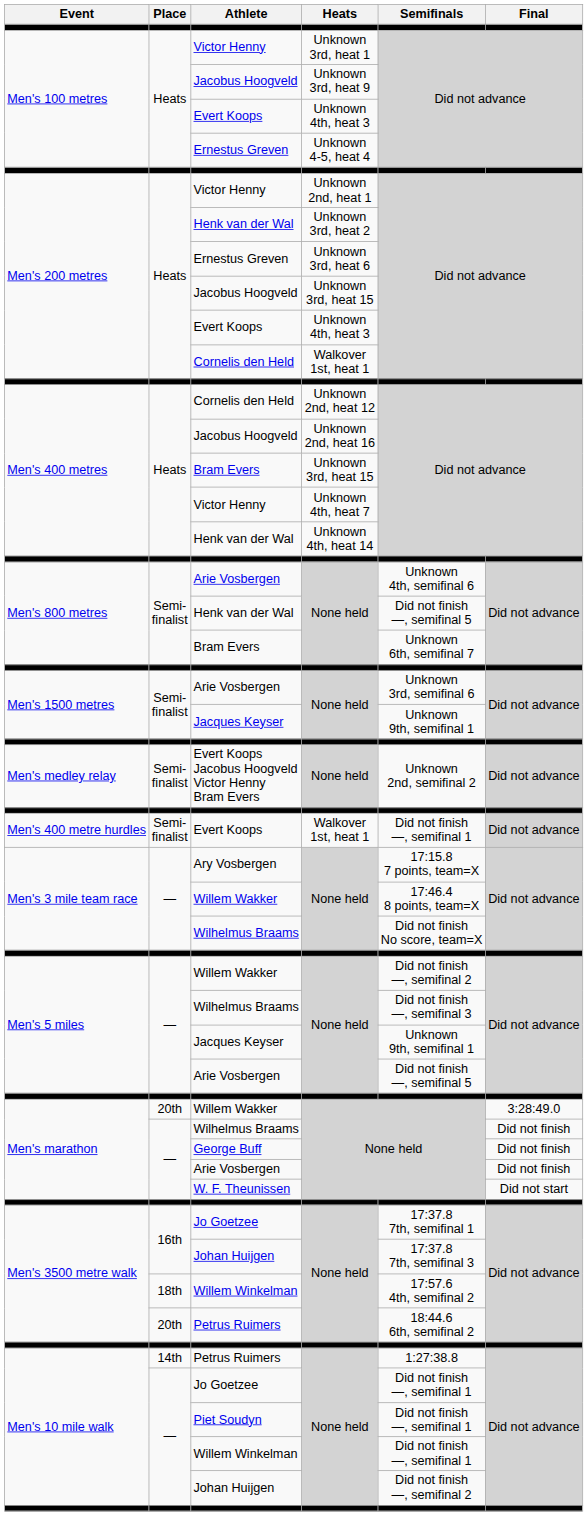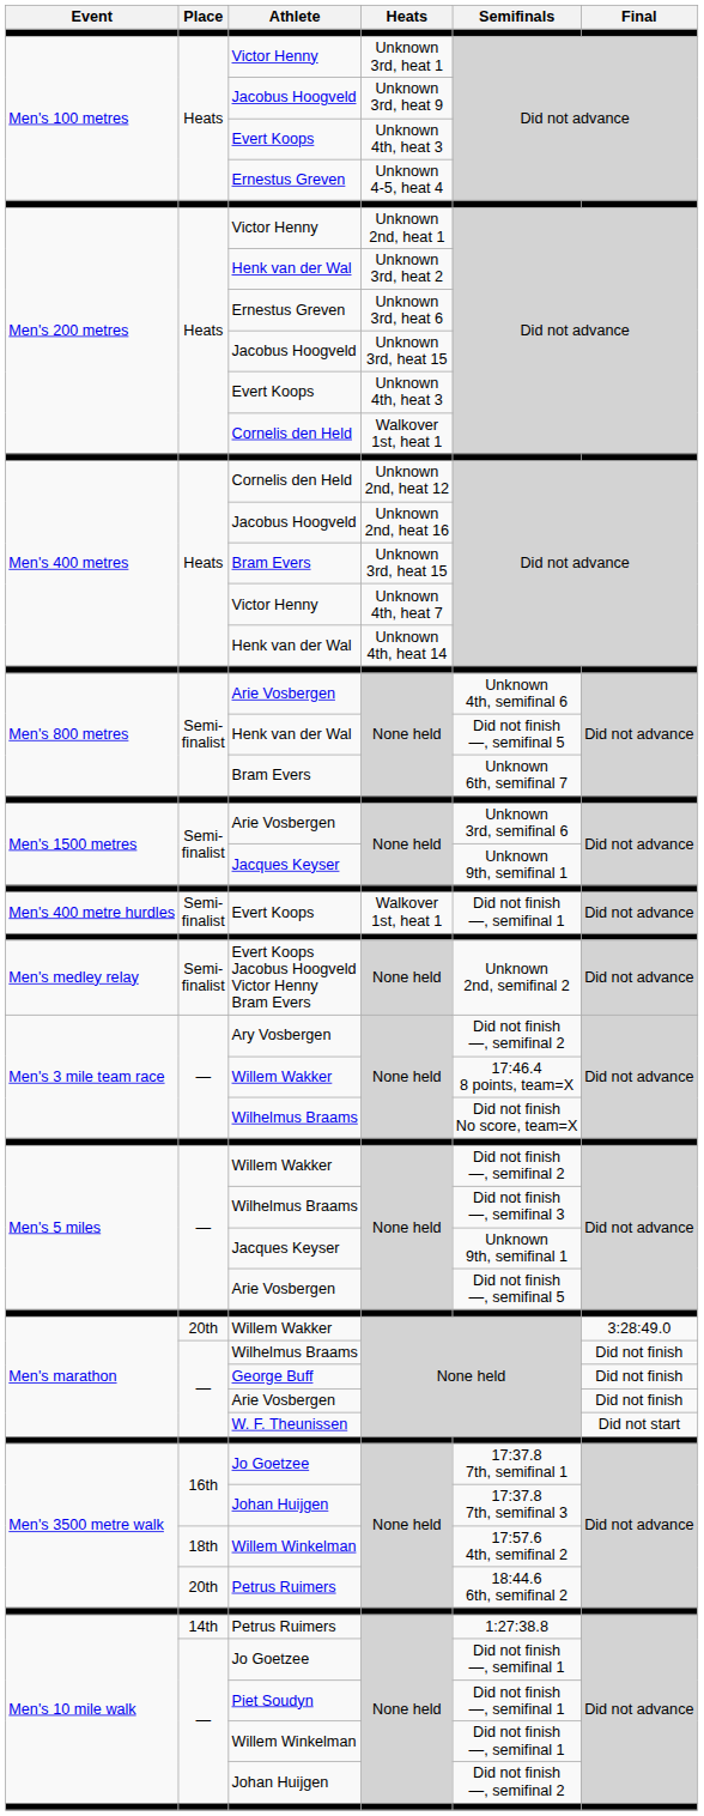 <table class=wikitable>
 <tr>
 <th>Event</th>
 <th>Place</th>
 <th>Athlete</th>
 <th>Heats</th>
 <th>Semifinals</th>
 <th>Final</th>
 </tr>
 <tr bgcolor=black>
 <td></td>
 <td></td>
 <td></td>
 <td></td>
 <td></td>
 <td></td>
 </tr>
 <tr align=center>
 <td rowspan=4 align=left><a href='#'>Men's 100 metres</a></td>
 <td rowspan=4>Heats</td>
 <td align=left><a href='#'>Victor Henny</a></td>
 <td>Unknown <br> 3rd, heat 1</td>
 <td rowspan=4 colspan=2 bgcolor=lightgray>Did not advance</td>
 </tr>
 <tr align=center>
 <td align=left><a href='#'>Jacobus Hoogveld</a></td>
 <td>Unknown <br> 3rd, heat 9</td>
 </tr>
 <tr align=center>
 <td align=left><a href='#'>Evert Koops</a></td>
 <td>Unknown <br> 4th, heat 3</td>
 </tr>
 <tr align=center>
 <td align=left><a href='#'>Ernestus Greven</a></td>
 <td>Unknown <br> 4-5, heat 4</td>
 </tr>
 <tr bgcolor=black>
 <td></td>
 <td></td>
 <td></td>
 <td></td>
 <td></td>
 <td></td>
 </tr>
 <tr align=center>
 <td rowspan=6 align=left><a href='#'>Men's 200 metres</a></td>
 <td rowspan=6>Heats</td>
 <td align=left>Victor Henny</td>
 <td>Unknown <br> 2nd, heat 1</td>
 <td rowspan=6 colspan=2 bgcolor=lightgray>Did not advance</td>
 </tr>
 <tr align=center>
 <td align=left><a href='#'>Henk van der Wal</a></td>
 <td>Unknown <br> 3rd, heat 2</td>
 </tr>
 <tr align=center>
 <td align=left>Ernestus Greven</td>
 <td>Unknown <br> 3rd, heat 6</td>
 </tr>
 <tr align=center>
 <td align=left>Jacobus Hoogveld</td>
 <td>Unknown <br> 3rd, heat 15</td>
 </tr>
 <tr align=center>
 <td align=left>Evert Koops</td>
 <td>Unknown <br> 4th, heat 3</td>
 </tr>
 <tr align=center>
 <td align=left><a href='#'>Cornelis den Held</a></td>
 <td>Walkover <br> 1st, heat 1</td>
 </tr>
 <tr bgcolor=black>
 <td></td>
 <td></td>
 <td></td>
 <td></td>
 <td></td>
 <td></td>
 </tr>
 <tr align=center>
 <td rowspan=5 align=left><a href='#'>Men's 400 metres</a></td>
 <td rowspan=5>Heats</td>
 <td align=left>Cornelis den Held</td>
 <td>Unknown <br> 2nd, heat 12</td>
 <td rowspan=5 colspan=2 bgcolor=lightgray>Did not advance</td>
 </tr>
 <tr align=center>
 <td align=left>Jacobus Hoogveld</td>
 <td>Unknown <br> 2nd, heat 16</td>
 </tr>
 <tr align=center>
 <td align=left><a href='#'>Bram Evers</a></td>
 <td>Unknown <br> 3rd, heat 15</td>
 </tr>
 <tr align=center>
 <td align=left>Victor Henny</td>
 <td>Unknown <br> 4th, heat 7</td>
 </tr>
 <tr align=center>
 <td align=left>Henk van der Wal</td>
 <td>Unknown <br> 4th, heat 14</td>
 </tr>
 <tr bgcolor=black>
 <td></td>
 <td></td>
 <td></td>
 <td></td>
 <td></td>
 <td></td>
 </tr>
 <tr align=center>
 <td rowspan=3 align=left><a href='#'>Men's 800 metres</a></td>
 <td rowspan=3>Semi-<br>finalist</td>
 <td align=left><a href='#'>Arie Vosbergen</a></td>
 <td rowspan=3 bgcolor=lightgray>None held</td>
 <td>Unknown <br> 4th, semifinal 6</td>
 <td rowspan=3 bgcolor=lightgray>Did not advance</td>
 </tr>
 <tr align=center>
 <td align=left>Henk van der Wal</td>
 <td>Did not finish <br> —, semifinal 5</td>
 </tr>
 <tr align=center>
 <td align=left>Bram Evers</td>
 <td>Unknown <br> 6th, semifinal 7</td>
 </tr>
 <tr bgcolor=black>
 <td></td>
 <td></td>
 <td></td>
 <td></td>
 <td></td>
 <td></td>
 </tr>
 <tr align=center>
 <td rowspan=2 align=left><a href='#'>Men's 1500 metres</a></td>
 <td rowspan=2>Semi-<br>finalist</td>
 <td align=left>Arie Vosbergen</td>
 <td rowspan=2 bgcolor=lightgray>None held</td>
 <td>Unknown <br> 3rd, semifinal 6</td>
 <td rowspan=2 bgcolor=lightgray>Did not advance</td>
 </tr>
 <tr align=center>
 <td align=left><a href='#'>Jacques Keyser</a></td>
 <td>Unknown <br> 9th, semifinal 1</td>
 </tr>
 <tr bgcolor=black>
 <td></td>
 <td></td>
 <td></td>
 <td></td>
 <td></td>
 <td></td>
 </tr>
 <tr align=center>
-<td align=left><a href='#'>Men's medley relay</a></td>
+<td align=left><a href='#'>Men's 400 metre hurdles</a></td>
 <td>Semi-<br>finalist</td>
-<td align=left>Evert Koops <br> Jacobus Hoogveld <br> Victor Henny <br> Bram Evers</td>
-<td bgcolor=lightgray>None held</td>
-<td>Unknown <br> 2nd, semifinal 2</td>
+<td align=left>Evert Koops</td>
+<td>Walkover <br> 1st, heat 1</td>
+<td>Did not finish <br> —, semifinal 1</td>
 <td bgcolor=lightgray>Did not advance</td>
 </tr>
 <tr bgcolor=black>
 <td></td>
 <td></td>
 <td></td>
 <td></td>
 <td></td>
 <td></td>
 </tr>
 <tr align=center>
-<td align=left><a href='#'>Men's 400 metre hurdles</a></td>
+<td align=left><a href='#'>Men's medley relay</a></td>
 <td>Semi-<br>finalist</td>
-<td align=left>Evert Koops</td>
-<td>Walkover <br> 1st, heat 1</td>
-<td>Did not finish <br> —, semifinal 1</td>
+<td align=left>Evert Koops <br> Jacobus Hoogveld <br> Victor Henny <br> Bram Evers</td>
+<td bgcolor=lightgray>None held</td>
+<td>Unknown <br> 2nd, semifinal 2</td>
 <td bgcolor=lightgray>Did not advance</td>
 </tr>
 <tr align=center>
 <td rowspan=3 align=left><a href='#'>Men's 3 mile team race</a></td>
 <td rowspan=3>—</td>
 <td align=left>Ary Vosbergen</td>
 <td rowspan=3 bgcolor=lightgray>None held</td>
-<td>17:15.8 <br> 7 points, team=X</td>
+<td>Did not finish <br> —, semifinal 2</td>
 <td rowspan=3 bgcolor=lightgray>Did not advance</td>
 </tr>
 <tr align=center>
 <td align=left><a href='#'>Willem Wakker</a></td>
 <td>17:46.4 <br> 8 points, team=X</td>
 </tr>
 <tr align=center>
 <td align=left><a href='#'>Wilhelmus Braams</a></td>
 <td>Did not finish <br> No score, team=X</td>
 </tr>
 <tr bgcolor=black>
 <td></td>
 <td></td>
 <td></td>
 <td></td>
 <td></td>
 <td></td>
 </tr>
 <tr align=center>
 <td rowspan=4 align=left><a href='#'>Men's 5 miles</a></td>
 <td rowspan=4>—</td>
 <td align=left>Willem Wakker</td>
 <td rowspan=4 bgcolor=lightgray>None held</td>
 <td>Did not finish <br> —, semifinal 2</td>
 <td rowspan=4 bgcolor=lightgray>Did not advance</td>
 </tr>
 <tr align=center>
 <td align=left>Wilhelmus Braams</td>
 <td>Did not finish <br> —, semifinal 3</td>
 </tr>
 <tr align=center>
 <td align=left>Jacques Keyser</td>
 <td>Unknown <br> 9th, semifinal 1</td>
 </tr>
 <tr align=center>
 <td align=left>Arie Vosbergen</td>
 <td>Did not finish <br> —, semifinal 5</td>
 </tr>
 <tr bgcolor=black>
 <td></td>
 <td></td>
 <td></td>
 <td></td>
 <td></td>
 <td></td>
 </tr>
 <tr align=center>
 <td rowspan=5 align=left><a href='#'>Men's marathon</a></td>
 <td>20th</td>
 <td align=left>Willem Wakker</td>
 <td rowspan=5 colspan=2 bgcolor=lightgray>None held</td>
 <td>3:28:49.0</td>
 </tr>
 <tr align=center>
 <td rowspan=4>—</td>
 <td align=left>Wilhelmus Braams</td>
 <td>Did not finish</td>
 </tr>
 <tr align=center>
 <td align=left><a href='#'>George Buff</a></td>
 <td>Did not finish</td>
 </tr>
 <tr align=center>
 <td align=left>Arie Vosbergen</td>
 <td>Did not finish</td>
 </tr>
 <tr align=center>
 <td align=left><a href='#'>W. F. Theunissen</a></td>
 <td>Did not start</td>
 </tr>
 <tr bgcolor=black>
 <td></td>
 <td></td>
 <td></td>
 <td></td>
 <td></td>
 <td></td>
 </tr>
 <tr align=center>
 <td rowspan=4 align=left><a href='#'>Men's 3500 metre walk</a></td>
 <td rowspan=2>16th</td>
 <td align=left><a href='#'>Jo Goetzee</a></td>
 <td rowspan=4 bgcolor=lightgray>None held</td>
 <td>17:37.8 <br> 7th, semifinal 1</td>
 <td rowspan=4 bgcolor=lightgray>Did not advance</td>
 </tr>
 <tr align=center>
 <td align=left><a href='#'>Johan Huijgen</a></td>
 <td>17:37.8 <br> 7th, semifinal 3</td>
 </tr>
 <tr align=center>
 <td>18th</td>
 <td align=left><a href='#'>Willem Winkelman</a></td>
 <td>17:57.6 <br> 4th, semifinal 2</td>
 </tr>
 <tr align=center>
 <td>20th</td>
 <td align=left><a href='#'>Petrus Ruimers</a></td>
 <td>18:44.6 <br> 6th, semifinal 2</td>
 </tr>
 <tr bgcolor=black>
 <td></td>
 <td></td>
 <td></td>
 <td></td>
 <td></td>
 <td></td>
 </tr>
 <tr align=center>
 <td rowspan=5 align=left><a href='#'>Men's 10 mile walk</a></td>
 <td>14th</td>
 <td align=left>Petrus Ruimers</td>
 <td rowspan=5 bgcolor=lightgray>None held</td>
 <td>1:27:38.8</td>
 <td rowspan=5 bgcolor=lightgray>Did not advance</td>
 </tr>
 <tr align=center>
 <td rowspan=4>—</td>
 <td align=left>Jo Goetzee</td>
 <td>Did not finish <br> —, semifinal 1</td>
 </tr>
 <tr align=center>
 <td align=left><a href='#'>Piet Soudyn</a></td>
 <td>Did not finish <br> —, semifinal 1</td>
 </tr>
 <tr align=center>
 <td align=left>Willem Winkelman</td>
 <td>Did not finish <br> —, semifinal 1</td>
 </tr>
 <tr align=center>
 <td align=left>Johan Huijgen</td>
 <td>Did not finish <br> —, semifinal 2</td>
 </tr>
 <tr bgcolor=black>
 <td></td>
 <td></td>
 <td></td>
 <td></td>
 <td></td>
 <td></td>
 </tr>
 </table>
